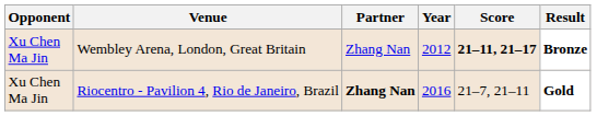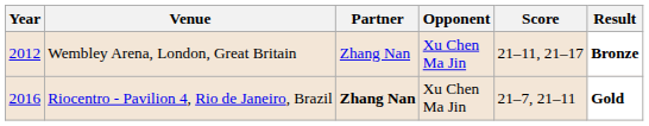 <table class="sortable wikitable" style="font-size: 90%;">
 <tr>
-<th>Opponent</th>
+<th>Year</th>
 <th>Venue</th>
 <th>Partner</th>
-<th>Year</th>
+<th>Opponent</th>
 <th>Score</th>
 <th>Result</th>
 </tr>
 <tr style="background:#F3E6D7">
-<td align="left"> <a href='#'>Xu Chen</a> <br>  <a href='#'>Ma Jin</a></td>
+<td align="center"><a href='#'>2012</a></td>
 <td align="left">Wembley Arena, London, Great Britain</td>
 <td align="left"> <a href='#'>Zhang Nan</a></td>
-<td align="center"><a href='#'>2012</a></td>
-<td align="left"><strong>21–11, 21–17</strong></td>
+<td align="left"> <a href='#'>Xu Chen</a> <br>  <a href='#'>Ma Jin</a></td>
+<td align="left">21–11, 21–17</td>
 <td style="text-align:left; background:white"> <strong>Bronze</strong></td>
 </tr>
 <tr style="background:#F3E6D7">
-<td align="left"> Xu Chen <br>  Ma Jin</td>
+<td align="center"><a href='#'>2016</a></td>
 <td align="left"><a href='#'>Riocentro - Pavilion 4</a>, <a href='#'>Rio de Janeiro</a>, Brazil</td>
 <td align="left"><strong> Zhang Nan</strong></td>
-<td align="center"><a href='#'>2016</a></td>
+<td align="left"> Xu Chen <br>  Ma Jin</td>
 <td align="left">21–7, 21–11</td>
 <td style="text-align:left; background:white"> <strong>Gold</strong></td>
 </tr>
 </table>
